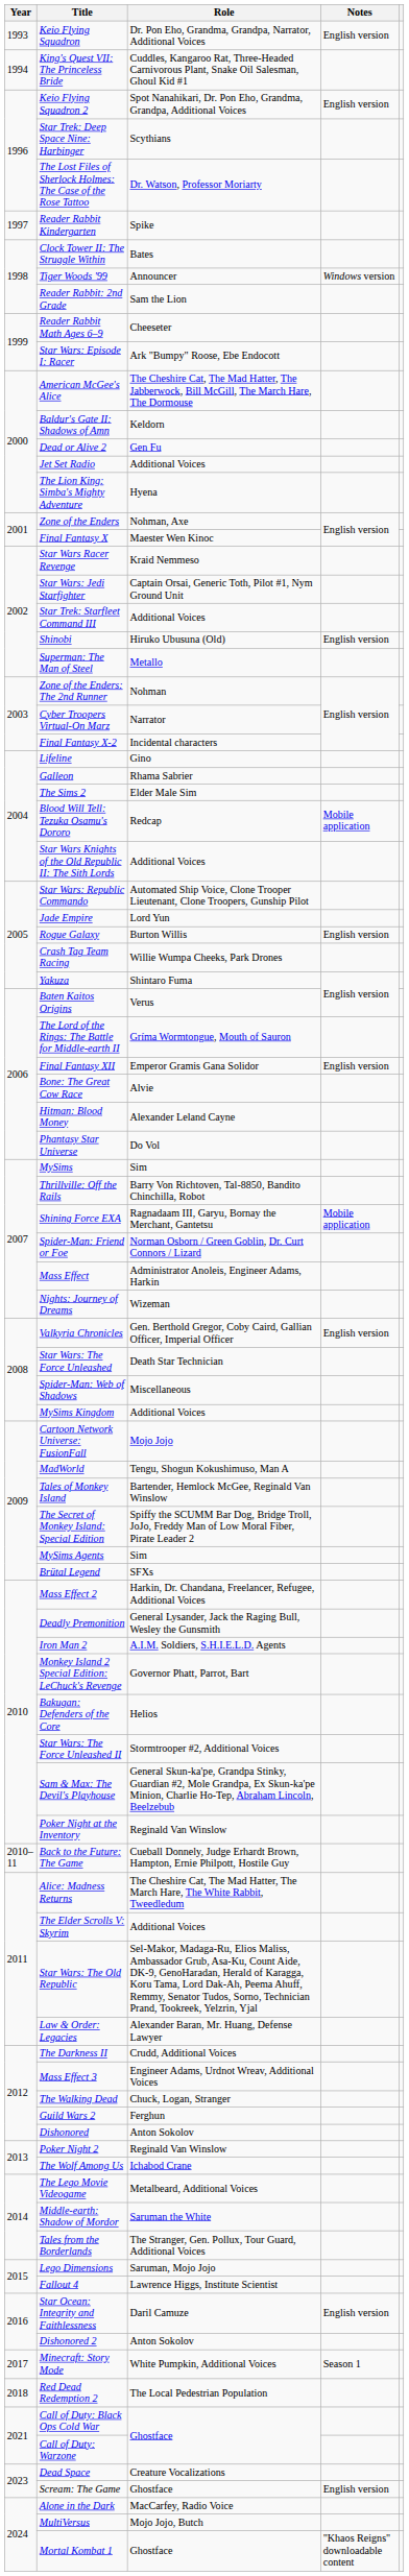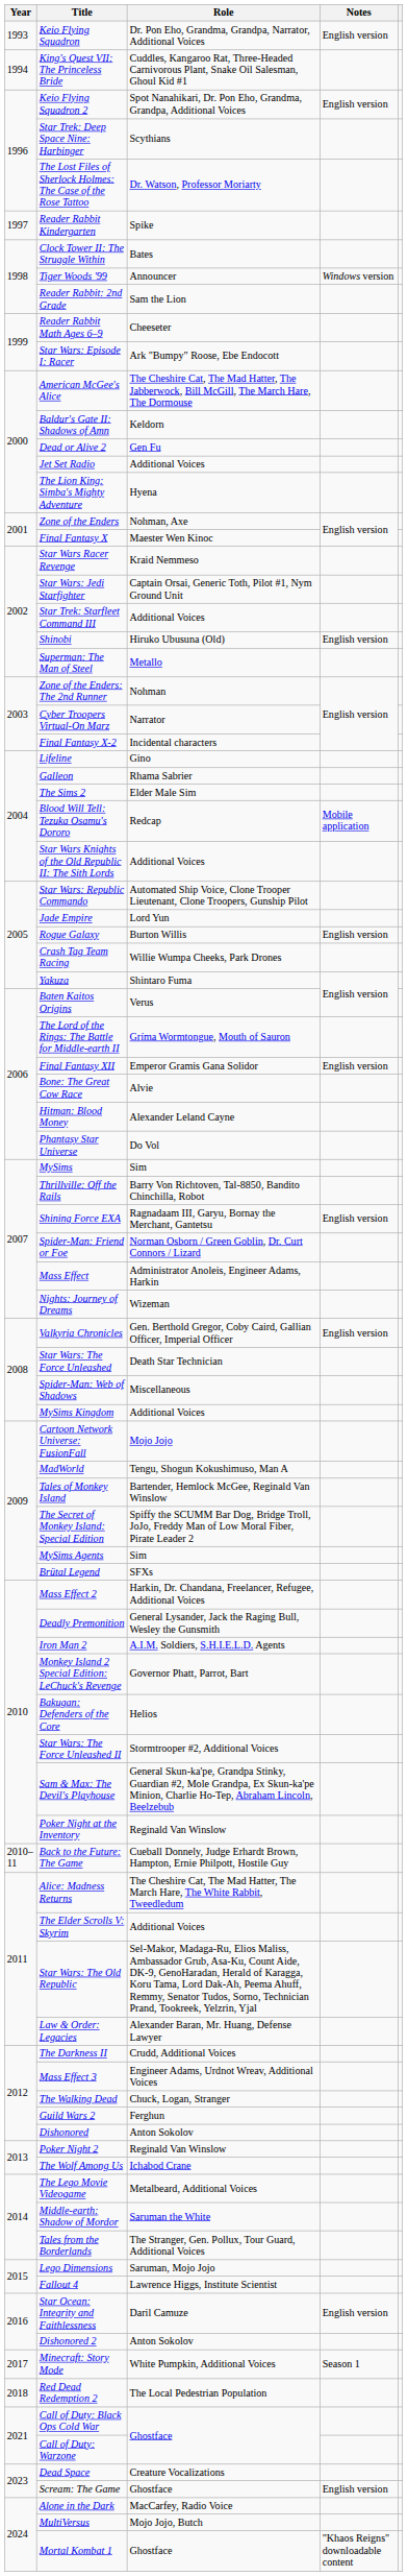 <table class="wikitable sortable">
 <tr>
 <th>Year</th>
 <th>Title</th>
 <th>Role</th>
 <th class="unsortable">Notes</th>
 <th scope="col" class="unsortable"></th>
 </tr>
 <tr>
 <td>1993</td>
 <td><em><a href='#'>Keio Flying Squadron</a></em></td>
 <td>Dr. Pon Eho, Grandma, Grandpa, Narrator, Additional Voices</td>
 <td>English version</td>
 <td></td>
 </tr>
 <tr>
 <td>1994</td>
 <td><em><a href='#'>King's Quest VII: The Princeless Bride</a></em></td>
 <td>Cuddles, Kangaroo Rat, Three-Headed Carnivorous Plant, Snake Oil Salesman, Ghoul Kid #1</td>
 <td></td>
 <td></td>
 </tr>
 <tr>
 <td rowspan="3">1996</td>
 <td><em><a href='#'>Keio Flying Squadron 2</a></em></td>
 <td>Spot Nanahikari, Dr. Pon Eho, Grandma, Grandpa, Additional Voices</td>
 <td>English version</td>
 <td></td>
 </tr>
 <tr>
 <td><em><a href='#'>Star Trek: Deep Space Nine: Harbinger</a></em></td>
 <td>Scythians</td>
 <td></td>
 <td></td>
 </tr>
 <tr>
 <td><em><a href='#'>The Lost Files of Sherlock Holmes: The Case of the Rose Tattoo</a></em></td>
 <td><a href='#'>Dr. Watson</a>, <a href='#'>Professor Moriarty</a></td>
 <td></td>
 <td></td>
 </tr>
 <tr>
 <td>1997</td>
 <td><em><a href='#'>Reader Rabbit Kindergarten</a></em></td>
 <td>Spike</td>
 <td></td>
 <td></td>
 </tr>
 <tr>
 <td rowspan="3">1998</td>
 <td><em><a href='#'>Clock Tower II: The Struggle Within</a></em></td>
 <td>Bates</td>
 <td></td>
 <td></td>
 </tr>
 <tr>
 <td><em><a href='#'>Tiger Woods '99</a></em></td>
 <td>Announcer</td>
 <td><em>Windows</em> version</td>
 <td></td>
 </tr>
 <tr>
 <td><em><a href='#'>Reader Rabbit: 2nd Grade</a></em></td>
 <td>Sam the Lion</td>
 <td></td>
 <td></td>
 </tr>
 <tr>
 <td rowspan="2">1999</td>
 <td><em><a href='#'>Reader Rabbit Math Ages 6–9</a></em></td>
 <td>Cheeseter</td>
 <td></td>
 <td></td>
 </tr>
 <tr>
 <td><em><a href='#'>Star Wars: Episode I: Racer</a></em></td>
 <td>Ark "Bumpy" Roose, Ebe Endocott</td>
 <td></td>
 <td></td>
 </tr>
 <tr>
 <td rowspan="5">2000</td>
 <td><em><a href='#'>American McGee's Alice</a></em></td>
 <td><a href='#'>The Cheshire Cat</a>, <a href='#'>The Mad Hatter</a>, <a href='#'>The Jabberwock</a>, <a href='#'>Bill McGill</a>, <a href='#'>The March Hare</a>, <a href='#'>The Dormouse</a></td>
 <td></td>
 <td></td>
 </tr>
 <tr>
 <td><em><a href='#'>Baldur's Gate II: Shadows of Amn</a></em></td>
 <td>Keldorn</td>
 <td></td>
 <td></td>
 </tr>
 <tr>
 <td><em><a href='#'>Dead or Alive 2</a></em></td>
 <td><a href='#'>Gen Fu</a></td>
 <td></td>
 <td></td>
 </tr>
 <tr>
 <td><em><a href='#'>Jet Set Radio</a></em></td>
 <td>Additional Voices</td>
 <td></td>
 <td></td>
 </tr>
 <tr>
 <td><em><a href='#'>The Lion King: Simba's Mighty Adventure</a></em></td>
 <td>Hyena</td>
 <td></td>
 <td></td>
 </tr>
 <tr>
 <td rowspan="2">2001</td>
 <td><em><a href='#'>Zone of the Enders</a></em></td>
 <td>Nohman, Axe</td>
 <td rowspan="2">English version</td>
 <td></td>
 </tr>
 <tr>
 <td><em><a href='#'>Final Fantasy X</a></em></td>
 <td>Maester Wen Kinoc</td>
 <td></td>
 </tr>
 <tr>
 <td rowspan="5">2002</td>
 <td><em><a href='#'>Star Wars Racer Revenge</a></em></td>
 <td>Kraid Nemmeso</td>
 <td></td>
 <td></td>
 </tr>
 <tr>
 <td><em><a href='#'>Star Wars: Jedi Starfighter</a></em></td>
 <td>Captain Orsai, Generic Toth, Pilot #1, Nym Ground Unit</td>
 <td></td>
 <td></td>
 </tr>
 <tr>
 <td><em><a href='#'>Star Trek: Starfleet Command III</a></em></td>
 <td>Additional Voices</td>
 <td></td>
 <td></td>
 </tr>
 <tr>
 <td><em><a href='#'>Shinobi</a></em></td>
 <td>Hiruko Ubusuna (Old)</td>
 <td>English version</td>
 <td></td>
 </tr>
 <tr>
 <td><em><a href='#'>Superman: The Man of Steel</a></em></td>
 <td><a href='#'>Metallo</a></td>
 <td></td>
 <td></td>
 </tr>
 <tr>
 <td rowspan="3">2003</td>
 <td><em><a href='#'>Zone of the Enders: The 2nd Runner</a></em></td>
 <td>Nohman</td>
 <td rowspan="3">English version</td>
 <td></td>
 </tr>
 <tr>
 <td><em><a href='#'>Cyber Troopers Virtual-On Marz</a></em></td>
 <td>Narrator</td>
 <td></td>
 </tr>
 <tr>
 <td><em><a href='#'>Final Fantasy X-2</a></em></td>
 <td>Incidental characters</td>
 <td></td>
 </tr>
 <tr>
 <td rowspan="5">2004</td>
 <td><em><a href='#'>Lifeline</a></em></td>
 <td>Gino</td>
 <td></td>
 <td></td>
 </tr>
 <tr>
 <td><em><a href='#'>Galleon</a></em></td>
 <td>Rhama Sabrier</td>
 <td></td>
 <td></td>
 </tr>
 <tr>
 <td><em><a href='#'>The Sims 2</a></em></td>
 <td>Elder Male Sim</td>
 <td></td>
 <td></td>
 </tr>
 <tr>
 <td><em><a href='#'>Blood Will Tell: Tezuka Osamu's Dororo</a></em></td>
 <td>Redcap</td>
 <td><a href='#'>Mobile application</a></td>
 <td></td>
 </tr>
 <tr>
 <td><em><a href='#'>Star Wars Knights of the Old Republic II: The Sith Lords</a></em></td>
 <td>Additional Voices</td>
 <td></td>
 <td></td>
 </tr>
 <tr>
 <td rowspan="5">2005</td>
 <td><em><a href='#'>Star Wars: Republic Commando</a></em></td>
 <td>Automated Ship Voice, Clone Trooper Lieutenant, Clone Troopers, Gunship Pilot</td>
 <td></td>
 <td></td>
 </tr>
 <tr>
 <td><em><a href='#'>Jade Empire</a></em></td>
 <td>Lord Yun</td>
 <td></td>
 <td></td>
 </tr>
 <tr>
 <td><em><a href='#'>Rogue Galaxy</a></em></td>
 <td>Burton Willis</td>
 <td>English version</td>
 <td></td>
 </tr>
 <tr>
 <td><em><a href='#'>Crash Tag Team Racing</a></em></td>
 <td>Willie Wumpa Cheeks, Park Drones</td>
 <td></td>
 <td></td>
 </tr>
 <tr>
 <td><em><a href='#'>Yakuza</a></em></td>
 <td>Shintaro Fuma</td>
 <td rowspan="2">English version</td>
 <td></td>
 </tr>
 <tr>
 <td rowspan="6">2006</td>
 <td><em><a href='#'>Baten Kaitos Origins</a></em></td>
 <td>Verus</td>
 <td></td>
 </tr>
 <tr>
 <td><em><a href='#'>The Lord of the Rings: The Battle for Middle-earth II</a></em></td>
 <td><a href='#'>Gríma Wormtongue</a>, <a href='#'>Mouth of Sauron</a></td>
 <td></td>
 <td></td>
 </tr>
 <tr>
 <td><em><a href='#'>Final Fantasy XII</a></em></td>
 <td>Emperor Gramis Gana Solidor</td>
 <td>English version</td>
 <td></td>
 </tr>
 <tr>
 <td><em><a href='#'>Bone: The Great Cow Race</a></em></td>
 <td>Alvie</td>
 <td></td>
 <td></td>
 </tr>
 <tr>
 <td><em><a href='#'>Hitman: Blood Money</a></em></td>
 <td>Alexander Leland Cayne</td>
 <td></td>
 <td></td>
 </tr>
 <tr>
 <td><em><a href='#'>Phantasy Star Universe</a></em></td>
 <td>Do Vol</td>
 <td></td>
 <td></td>
 </tr>
 <tr>
 <td rowspan="6">2007</td>
 <td><em><a href='#'>MySims</a></em></td>
 <td>Sim</td>
 <td></td>
 <td></td>
 </tr>
 <tr>
 <td><em><a href='#'>Thrillville: Off the Rails</a></em></td>
 <td>Barry Von Richtoven, Tal-8850, Bandito Chinchilla, Robot</td>
 <td></td>
 <td></td>
 </tr>
 <tr>
 <td><em><a href='#'>Shining Force EXA</a></em></td>
 <td>Ragnadaam III, Garyu, Bornay the Merchant, Gantetsu</td>
-<td><a href='#'>Mobile application</a></td>
+<td>English version</td>
 <td></td>
 </tr>
 <tr>
 <td><em><a href='#'>Spider-Man: Friend or Foe</a></em></td>
 <td><a href='#'>Norman Osborn / Green Goblin</a>, <a href='#'>Dr. Curt Connors / Lizard</a></td>
 <td></td>
 <td></td>
 </tr>
 <tr>
 <td><em><a href='#'>Mass Effect</a></em></td>
 <td>Administrator Anoleis, Engineer Adams, Harkin</td>
 <td></td>
 <td></td>
 </tr>
 <tr>
 <td><em><a href='#'>Nights: Journey of Dreams</a></em></td>
 <td>Wizeman</td>
 <td></td>
 <td></td>
 </tr>
 <tr>
 <td rowspan="4">2008</td>
 <td><em><a href='#'>Valkyria Chronicles</a></em></td>
 <td>Gen. Berthold Gregor, Coby Caird, Gallian Officer, Imperial Officer</td>
 <td>English version</td>
 <td></td>
 </tr>
 <tr>
 <td><em><a href='#'>Star Wars: The Force Unleashed</a></em></td>
 <td>Death Star Technician</td>
 <td></td>
 <td></td>
 </tr>
 <tr>
 <td><em><a href='#'>Spider-Man: Web of Shadows</a></em></td>
 <td>Miscellaneous</td>
 <td></td>
 <td></td>
 </tr>
 <tr>
 <td><em><a href='#'>MySims Kingdom</a></em></td>
 <td>Additional Voices</td>
 <td></td>
 <td></td>
 </tr>
 <tr>
 <td rowspan="6">2009</td>
 <td><em><a href='#'>Cartoon Network Universe: FusionFall</a></em></td>
 <td><a href='#'>Mojo Jojo</a></td>
 <td></td>
 <td></td>
 </tr>
 <tr>
 <td><em><a href='#'>MadWorld</a></em></td>
 <td>Tengu, Shogun Kokushimuso, Man A</td>
 <td></td>
 <td></td>
 </tr>
 <tr>
 <td><em><a href='#'>Tales of Monkey Island</a></em></td>
 <td>Bartender, Hemlock McGee, Reginald Van Winslow</td>
 <td></td>
 <td></td>
 </tr>
 <tr>
 <td><em><a href='#'>The Secret of Monkey Island: Special Edition</a></em></td>
 <td>Spiffy the SCUMM Bar Dog, Bridge Troll, JoJo, Freddy Man of Low Moral Fiber, Pirate Leader 2</td>
 <td></td>
 <td></td>
 </tr>
 <tr>
 <td><em><a href='#'>MySims Agents</a></em></td>
 <td>Sim</td>
 <td></td>
 <td></td>
 </tr>
 <tr>
 <td><em><a href='#'>Brütal Legend</a></em></td>
 <td>SFXs</td>
 <td></td>
 <td></td>
 </tr>
 <tr>
 <td rowspan="8">2010</td>
 <td><em><a href='#'>Mass Effect 2</a></em></td>
 <td>Harkin, Dr. Chandana, Freelancer, Refugee, Additional Voices</td>
 <td></td>
 <td></td>
 </tr>
 <tr>
 <td><em><a href='#'>Deadly Premonition</a></em></td>
 <td>General Lysander, Jack the Raging Bull, Wesley the Gunsmith</td>
 <td></td>
 <td></td>
 </tr>
 <tr>
 <td><em><a href='#'>Iron Man 2</a></em></td>
 <td><a href='#'>A.I.M.</a> Soldiers, <a href='#'>S.H.I.E.L.D.</a> Agents</td>
 <td></td>
 <td></td>
 </tr>
 <tr>
 <td><em><a href='#'>Monkey Island 2 Special Edition: LeChuck's Revenge</a></em></td>
 <td>Governor Phatt, Parrot, Bart</td>
 <td></td>
 <td></td>
 </tr>
 <tr>
 <td><em><a href='#'>Bakugan: Defenders of the Core</a></em></td>
 <td>Helios</td>
 <td></td>
 <td></td>
 </tr>
 <tr>
 <td><em><a href='#'>Star Wars: The Force Unleashed II</a></em></td>
 <td>Stormtrooper #2, Additional Voices</td>
 <td></td>
 <td></td>
 </tr>
 <tr>
 <td><em><a href='#'>Sam & Max: The Devil's Playhouse</a></em></td>
 <td>General Skun-ka'pe, Grandpa Stinky, Guardian #2, Mole Grandpa, Ex Skun-ka'pe Minion, Charlie Ho-Tep, <a href='#'>Abraham Lincoln</a>, <a href='#'>Beelzebub</a></td>
 <td></td>
 <td></td>
 </tr>
 <tr>
 <td><em><a href='#'>Poker Night at the Inventory</a></em></td>
 <td>Reginald Van Winslow</td>
 <td></td>
 <td></td>
 </tr>
 <tr>
 <td>2010–11</td>
 <td><em><a href='#'>Back to the Future: The Game</a></em></td>
 <td>Cueball Donnely, Judge Erhardt Brown, Hampton, Ernie Philpott, Hostile Guy</td>
 <td></td>
 <td></td>
 </tr>
 <tr>
 <td rowspan="4">2011</td>
 <td><em><a href='#'>Alice: Madness Returns</a></em></td>
 <td>The Cheshire Cat, The Mad Hatter, The March Hare, <a href='#'>The White Rabbit</a>, <a href='#'>Tweedledum</a></td>
 <td></td>
 <td></td>
 </tr>
 <tr>
 <td><em><a href='#'>The Elder Scrolls V: Skyrim</a></em></td>
 <td>Additional Voices</td>
 <td></td>
 <td></td>
 </tr>
 <tr>
 <td><em><a href='#'>Star Wars: The Old Republic</a></em></td>
 <td>Sel-Makor, Madaga-Ru, Elios Maliss, Ambassador Grub, Asa-Ku, Count Aide, DK-9, GenoHaradan, Herald of Karagga, Koru Tama, Lord Dak-Ah, Peema Ahuff, Remmy, Senator Tudos, Sorno, Technician Prand, Tookreek, Yelzrin, Yjal</td>
 <td></td>
 <td></td>
 </tr>
 <tr>
 <td><em><a href='#'>Law & Order: Legacies</a></em></td>
 <td>Alexander Baran, Mr. Huang, Defense Lawyer</td>
 <td></td>
 <td></td>
 </tr>
 <tr>
 <td rowspan="5">2012</td>
 <td><em><a href='#'>The Darkness II</a></em></td>
 <td>Crudd, Additional Voices</td>
 <td></td>
 <td></td>
 </tr>
 <tr>
 <td><em><a href='#'>Mass Effect 3</a></em></td>
 <td>Engineer Adams, Urdnot Wreav, Additional Voices</td>
 <td></td>
 <td></td>
 </tr>
 <tr>
 <td><em><a href='#'>The Walking Dead</a></em></td>
 <td>Chuck, Logan, Stranger</td>
 <td></td>
 <td></td>
 </tr>
 <tr>
 <td><em><a href='#'>Guild Wars 2</a></em></td>
 <td>Ferghun</td>
 <td></td>
 <td></td>
 </tr>
 <tr>
 <td><em><a href='#'>Dishonored</a></em></td>
 <td>Anton Sokolov</td>
 <td></td>
 <td></td>
 </tr>
 <tr>
 <td rowspan="2">2013</td>
 <td><em><a href='#'>Poker Night 2</a></em></td>
 <td>Reginald Van Winslow</td>
 <td></td>
 <td></td>
 </tr>
 <tr>
 <td><em><a href='#'>The Wolf Among Us</a></em></td>
 <td><a href='#'>Ichabod Crane</a></td>
 <td></td>
 <td></td>
 </tr>
 <tr>
 <td rowspan="3">2014</td>
 <td><em><a href='#'>The Lego Movie Videogame</a></em></td>
 <td>Metalbeard, Additional Voices</td>
 <td></td>
 <td></td>
 </tr>
 <tr>
 <td><em><a href='#'>Middle-earth: Shadow of Mordor</a></em></td>
 <td><a href='#'>Saruman the White</a></td>
 <td></td>
 <td></td>
 </tr>
 <tr>
 <td><em><a href='#'>Tales from the Borderlands</a></em></td>
 <td>The Stranger, Gen. Pollux, Tour Guard, Additional Voices</td>
 <td></td>
 <td></td>
 </tr>
 <tr>
 <td rowspan="2">2015</td>
 <td><em><a href='#'>Lego Dimensions</a></em></td>
 <td>Saruman, Mojo Jojo</td>
 <td></td>
 <td></td>
 </tr>
 <tr>
 <td><em><a href='#'>Fallout 4</a></em></td>
 <td>Lawrence Higgs, Institute Scientist</td>
 <td></td>
 <td></td>
 </tr>
 <tr>
 <td rowspan="2">2016</td>
 <td><em><a href='#'>Star Ocean: Integrity and Faithlessness</a></em></td>
 <td>Daril Camuze</td>
 <td>English version</td>
 <td></td>
 </tr>
 <tr>
 <td><em><a href='#'>Dishonored 2</a></em></td>
 <td>Anton Sokolov</td>
 <td></td>
 <td></td>
 </tr>
 <tr>
 <td>2017</td>
 <td><em><a href='#'>Minecraft: Story Mode</a></em></td>
 <td>White Pumpkin, Additional Voices</td>
 <td>Season 1</td>
 <td></td>
 </tr>
 <tr>
 <td>2018</td>
 <td><em><a href='#'>Red Dead Redemption 2</a></em></td>
 <td>The Local Pedestrian Population</td>
 <td></td>
 <td></td>
 </tr>
 <tr>
 <td rowspan="2">2021</td>
 <td><em><a href='#'>Call of Duty: Black Ops Cold War</a></em></td>
 <td rowspan="2"><a href='#'>Ghostface</a></td>
 <td></td>
 <td></td>
 </tr>
 <tr>
 <td><em><a href='#'>Call of Duty: Warzone</a></em></td>
 <td></td>
 <td></td>
 </tr>
 <tr>
 <td rowspan="2">2023</td>
 <td><em><a href='#'>Dead Space</a></em></td>
 <td>Creature Vocalizations</td>
 <td></td>
 <td></td>
 </tr>
 <tr>
 <td><em>Scream: The Game</em></td>
 <td>Ghostface</td>
 <td>English version</td>
 <td></td>
 </tr>
 <tr>
 <td rowspan="3">2024</td>
 <td><em><a href='#'>Alone in the Dark</a></em></td>
 <td>MacCarfey, Radio Voice</td>
 <td></td>
 <td></td>
 </tr>
 <tr>
 <td><em><a href='#'>MultiVersus</a></em></td>
 <td>Mojo Jojo, Butch</td>
 <td></td>
 <td></td>
 </tr>
 <tr>
 <td><em><a href='#'>Mortal Kombat 1</a></em></td>
 <td>Ghostface</td>
 <td>"Khaos Reigns" downloadable content</td>
 <td></td>
 </tr>
 </table>
